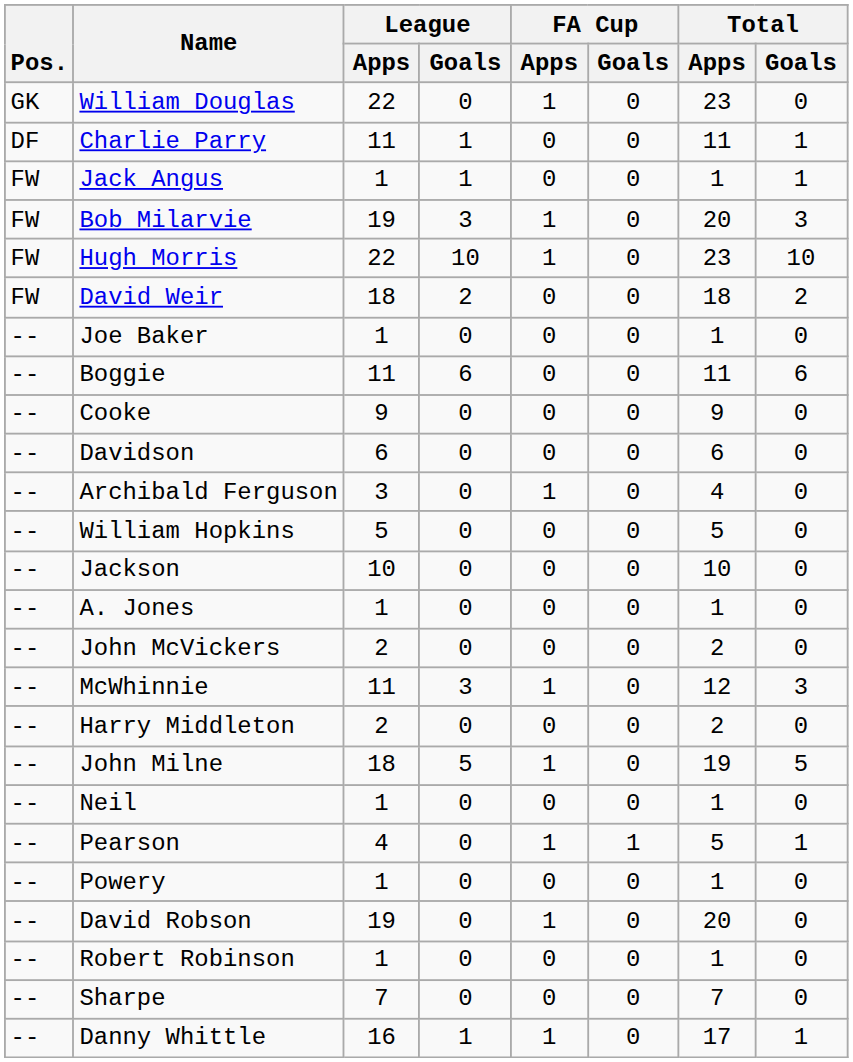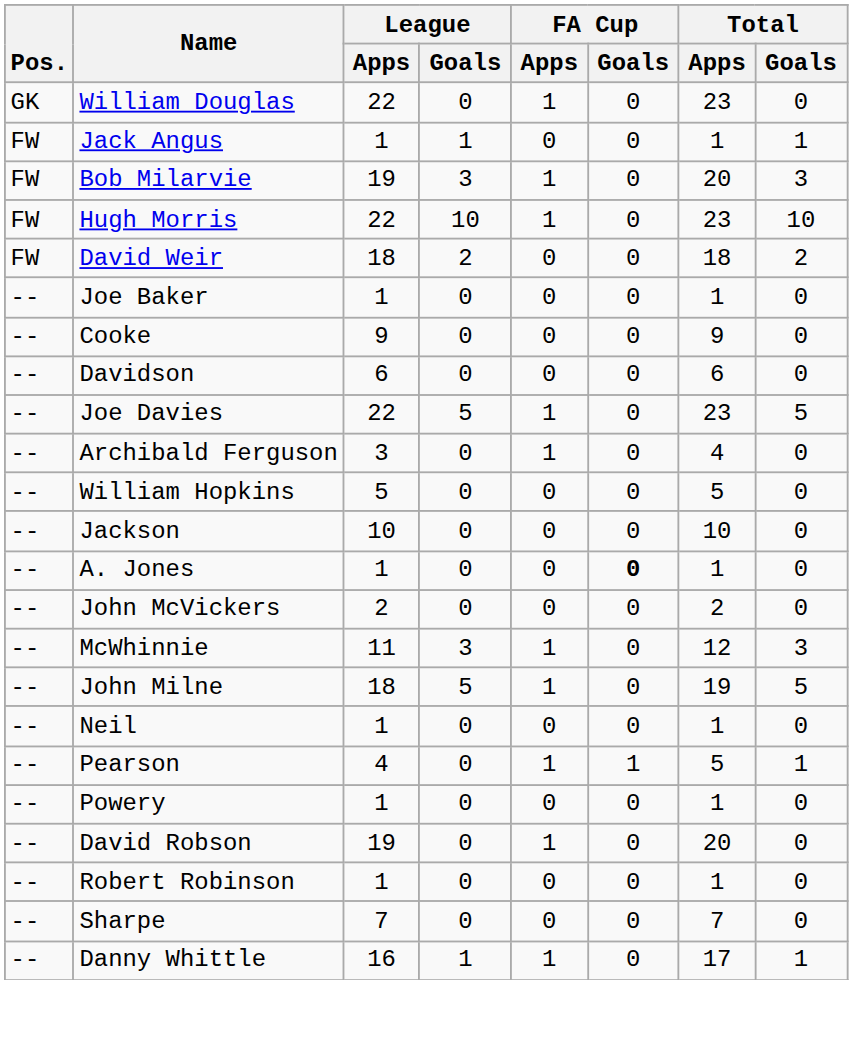 <table class="wikitable" style="text-align:center">
 <tr>
 <th rowspan="2" style="vertical-align:bottom;">Pos.</th>
 <th rowspan="2">Name</th>
 <th colspan="2" style="width:85px;">League</th>
 <th colspan="2" style="width:85px;">FA Cup</th>
 <th colspan="2" style="width:85px;">Total</th>
 </tr>
 <tr>
 <th>Apps</th>
 <th>Goals</th>
 <th>Apps</th>
 <th>Goals</th>
 <th>Apps</th>
 <th>Goals</th>
 </tr>
 <tr>
 <td align="left">GK</td>
 <td align="left"> <a href='#'>William Douglas</a></td>
 <td>22</td>
 <td>0</td>
 <td>1</td>
 <td>0</td>
 <td>23</td>
 <td>0</td>
-</tr>
-<tr>
-<td align="left">DF</td>
-<td align="left"> <a href='#'>Charlie Parry</a></td>
-<td>11</td>
-<td>1</td>
-<td>0</td>
-<td>0</td>
-<td>11</td>
-<td>1</td>
 </tr>
 <tr>
 <td align="left">FW</td>
 <td align="left"> <a href='#'>Jack Angus</a></td>
 <td>1</td>
 <td>1</td>
 <td>0</td>
 <td>0</td>
 <td>1</td>
 <td>1</td>
 </tr>
 <tr>
 <td align="left">FW</td>
 <td align="left"> <a href='#'>Bob Milarvie</a></td>
 <td>19</td>
 <td>3</td>
 <td>1</td>
 <td>0</td>
 <td>20</td>
 <td>3</td>
 </tr>
 <tr>
 <td align="left">FW</td>
 <td align="left"> <a href='#'>Hugh Morris</a></td>
 <td>22</td>
 <td>10</td>
 <td>1</td>
 <td>0</td>
 <td>23</td>
 <td>10</td>
 </tr>
 <tr>
 <td align="left">FW</td>
 <td align="left"> <a href='#'>David Weir</a></td>
 <td>18</td>
 <td>2</td>
 <td>0</td>
 <td>0</td>
 <td>18</td>
 <td>2</td>
 </tr>
 <tr>
 <td align="left">--</td>
 <td align="left">Joe Baker</td>
 <td>1</td>
 <td>0</td>
 <td>0</td>
 <td>0</td>
 <td>1</td>
 <td>0</td>
 </tr>
 <tr>
 <td align="left">--</td>
-<td align="left">Boggie</td>
-<td>11</td>
-<td>6</td>
-<td>0</td>
-<td>0</td>
-<td>11</td>
-<td>6</td>
-</tr>
-<tr>
-<td align="left">--</td>
 <td align="left">Cooke</td>
 <td>9</td>
 <td>0</td>
 <td>0</td>
 <td>0</td>
 <td>9</td>
 <td>0</td>
 </tr>
 <tr>
 <td align="left">--</td>
 <td align="left">Davidson</td>
 <td>6</td>
 <td>0</td>
 <td>0</td>
 <td>0</td>
 <td>6</td>
 <td>0</td>
+</tr>
+<tr>
+<td align="left">--</td>
+<td align="left">Joe Davies</td>
+<td>22</td>
+<td>5</td>
+<td>1</td>
+<td>0</td>
+<td>23</td>
+<td>5</td>
 </tr>
 <tr>
 <td align="left">--</td>
 <td align="left">Archibald Ferguson</td>
 <td>3</td>
 <td>0</td>
 <td>1</td>
 <td>0</td>
 <td>4</td>
 <td>0</td>
 </tr>
 <tr>
 <td align="left">--</td>
 <td align="left">William Hopkins</td>
 <td>5</td>
 <td>0</td>
 <td>0</td>
 <td>0</td>
 <td>5</td>
 <td>0</td>
 </tr>
 <tr>
 <td align="left">--</td>
 <td align="left">Jackson</td>
 <td>10</td>
 <td>0</td>
 <td>0</td>
 <td>0</td>
 <td>10</td>
 <td>0</td>
 </tr>
 <tr>
 <td align="left">--</td>
 <td align="left">A. Jones</td>
 <td>1</td>
 <td>0</td>
 <td>0</td>
-<td>0</td>
+<td><strong>0</strong></td>
 <td>1</td>
 <td>0</td>
 </tr>
 <tr>
 <td align="left">--</td>
 <td align="left">John McVickers</td>
 <td>2</td>
 <td>0</td>
 <td>0</td>
 <td>0</td>
 <td>2</td>
 <td>0</td>
 </tr>
 <tr>
 <td align="left">--</td>
 <td align="left">McWhinnie</td>
 <td>11</td>
 <td>3</td>
 <td>1</td>
 <td>0</td>
 <td>12</td>
 <td>3</td>
-</tr>
-<tr>
-<td align="left">--</td>
-<td align="left">Harry Middleton</td>
-<td>2</td>
-<td>0</td>
-<td>0</td>
-<td>0</td>
-<td>2</td>
-<td>0</td>
 </tr>
 <tr>
 <td align="left">--</td>
 <td align="left">John Milne</td>
 <td>18</td>
 <td>5</td>
 <td>1</td>
 <td>0</td>
 <td>19</td>
 <td>5</td>
 </tr>
 <tr>
 <td align="left">--</td>
 <td align="left">Neil</td>
 <td>1</td>
 <td>0</td>
 <td>0</td>
 <td>0</td>
 <td>1</td>
 <td>0</td>
 </tr>
 <tr>
 <td align="left">--</td>
 <td align="left">Pearson</td>
 <td>4</td>
 <td>0</td>
 <td>1</td>
 <td>1</td>
 <td>5</td>
 <td>1</td>
 </tr>
 <tr>
 <td align="left">--</td>
 <td align="left">Powery</td>
 <td>1</td>
 <td>0</td>
 <td>0</td>
 <td>0</td>
 <td>1</td>
 <td>0</td>
 </tr>
 <tr>
 <td align="left">--</td>
 <td align="left">David Robson</td>
 <td>19</td>
 <td>0</td>
 <td>1</td>
 <td>0</td>
 <td>20</td>
 <td>0</td>
 </tr>
 <tr>
 <td align="left">--</td>
 <td align="left">Robert Robinson</td>
 <td>1</td>
 <td>0</td>
 <td>0</td>
 <td>0</td>
 <td>1</td>
 <td>0</td>
 </tr>
 <tr>
 <td align="left">--</td>
 <td align="left">Sharpe</td>
 <td>7</td>
 <td>0</td>
 <td>0</td>
 <td>0</td>
 <td>7</td>
 <td>0</td>
 </tr>
 <tr>
 <td align="left">--</td>
 <td align="left">Danny Whittle</td>
 <td>16</td>
 <td>1</td>
 <td>1</td>
 <td>0</td>
 <td>17</td>
 <td>1</td>
 </tr>
 </table>
